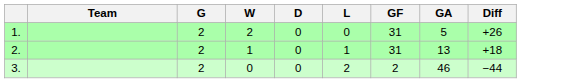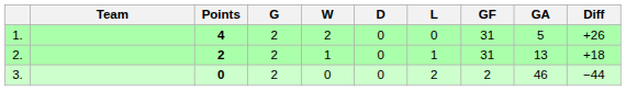 <table class=wikitable style="text-align:center">
 <tr bgcolor="#DCDCDC">
 <th width="25"></th>
 <th width="200">Team</th>
+<th width="60">Points</th>
 <th width="60">G</th>
 <th width="60">W</th>
 <th width="60">D</th>
 <th width="60">L</th>
 <th width="60">GF</th>
 <th width="60">GA</th>
 <th width="60">Diff</th>
 </tr>
 <tr bgcolor=#AAFFAA>
 <td>1.</td>
 <td align=left></td>
+<td><strong>4</strong></td>
 <td>2</td>
 <td>2</td>
 <td>0</td>
 <td>0</td>
 <td>31</td>
 <td>5</td>
 <td>+26</td>
 </tr>
 <tr bgcolor=#AAFFAA>
 <td>2.</td>
 <td align=left></td>
+<td><strong>2</strong></td>
 <td>2</td>
 <td>1</td>
 <td>0</td>
 <td>1</td>
 <td>31</td>
 <td>13</td>
 <td>+18</td>
 </tr>
 <tr bgcolor=#CCFFCC>
 <td>3.</td>
 <td align=left></td>
+<td><strong>0</strong></td>
 <td>2</td>
 <td>0</td>
 <td>0</td>
 <td>2</td>
 <td>2</td>
 <td>46</td>
 <td>−44</td>
 </tr>
 </table>
